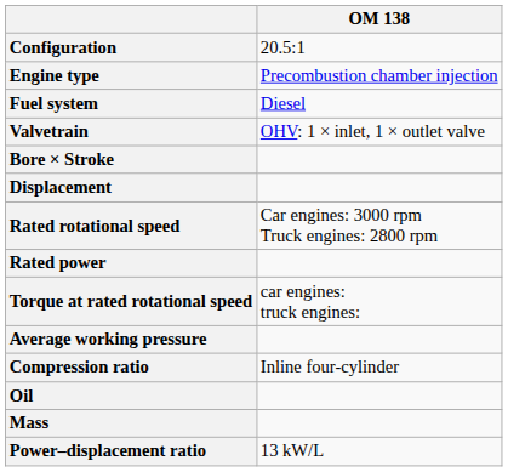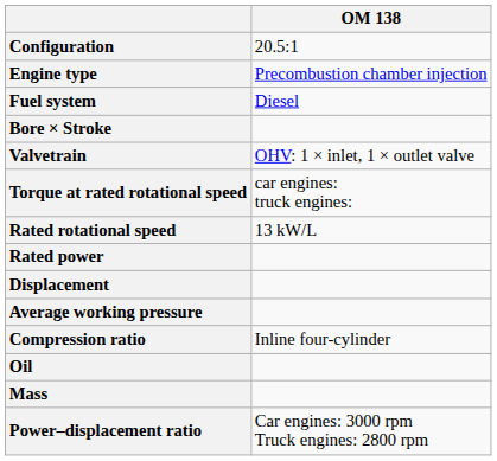 <table class="wikitable">
 <tr>
 <th></th>
 <th>OM 138</th>
 </tr>
 <tr>
 <th style="text-align:left;">Configuration</th>
 <td>20.5:1</td>
 </tr>
 <tr>
 <th style="text-align:left;">Engine type</th>
 <td><a href='#'>Precombustion chamber injection</a></td>
 </tr>
 <tr>
 <th style="text-align:left;">Fuel system</th>
 <td><a href='#'>Diesel</a></td>
 </tr>
 <tr>
+<th style="text-align:left;">Bore × Stroke</th>
+<td></td>
+</tr>
+<tr>
 <th style="text-align:left;">Valvetrain</th>
 <td><a href='#'>OHV</a>: 1 × inlet, 1 × outlet valve</td>
 </tr>
 <tr>
-<th style="text-align:left;">Bore × Stroke</th>
-<td></td>
-</tr>
-<tr>
-<th style="text-align:left;">Displacement</th>
-<td></td>
+<th style="text-align:left;">Torque at rated rotational speed</th>
+<td>car engines: <br>truck engines: </td>
 </tr>
 <tr>
 <th style="text-align:left;">Rated rotational speed</th>
-<td>Car engines: 3000 rpm <br>Truck engines: 2800 rpm</td>
+<td>13 kW/L</td>
 </tr>
 <tr>
 <th style="text-align:left;">Rated power</th>
 <td></td>
 </tr>
 <tr>
-<th style="text-align:left;">Torque at rated rotational speed</th>
-<td>car engines: <br>truck engines: </td>
+<th style="text-align:left;">Displacement</th>
+<td></td>
 </tr>
 <tr>
 <th style="text-align:left;">Average working pressure</th>
 <td></td>
 </tr>
 <tr>
 <th style="text-align:left;">Compression ratio</th>
 <td>Inline four-cylinder</td>
 </tr>
 <tr>
 <th style="text-align:left;">Oil</th>
 <td></td>
 </tr>
 <tr>
 <th style="text-align:left;">Mass</th>
 <td></td>
 </tr>
 <tr>
 <th style="text-align:left;">Power–displacement ratio</th>
-<td>13 kW/L</td>
+<td>Car engines: 3000 rpm <br>Truck engines: 2800 rpm</td>
 </tr>
 </table>
